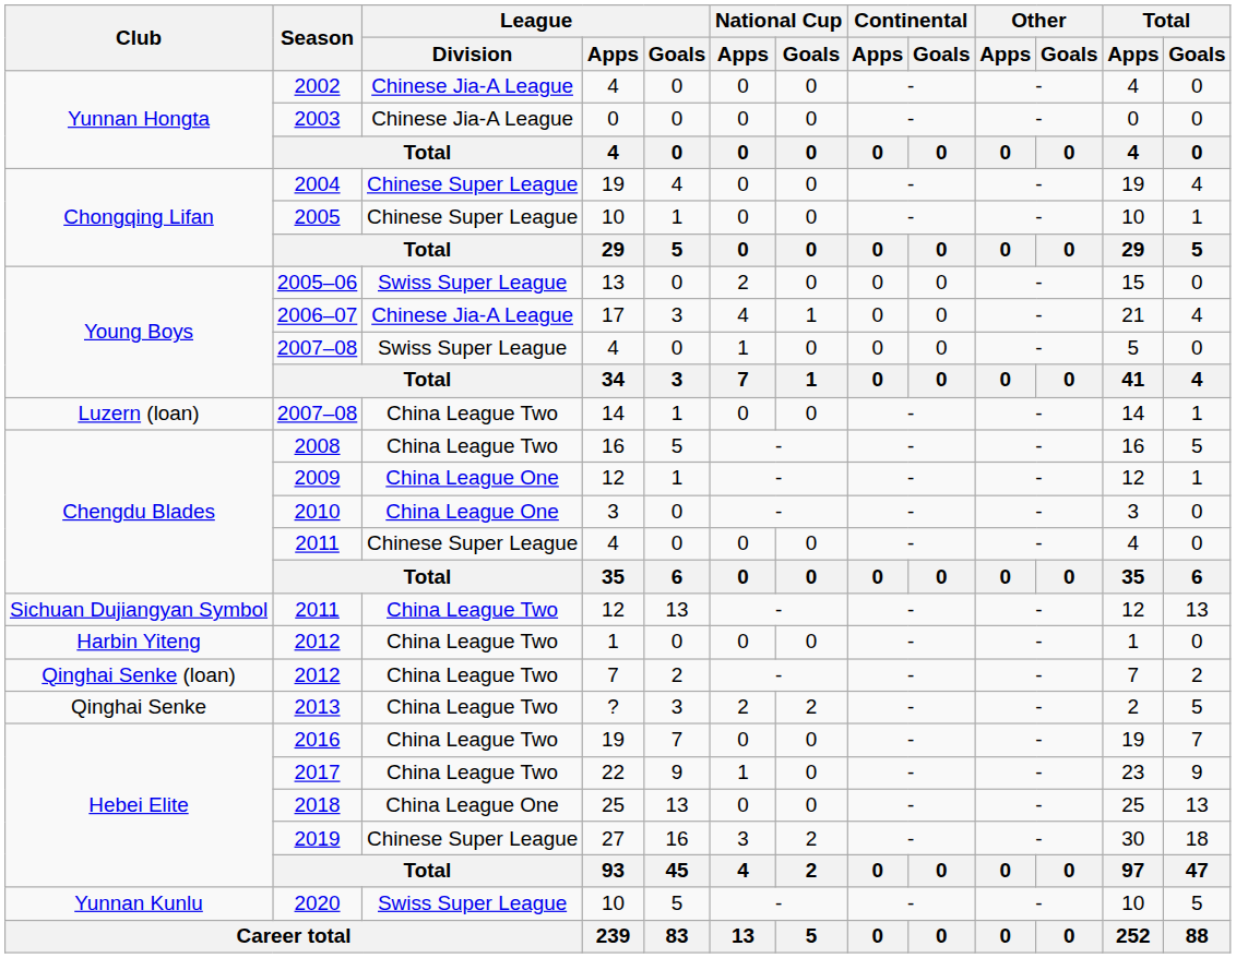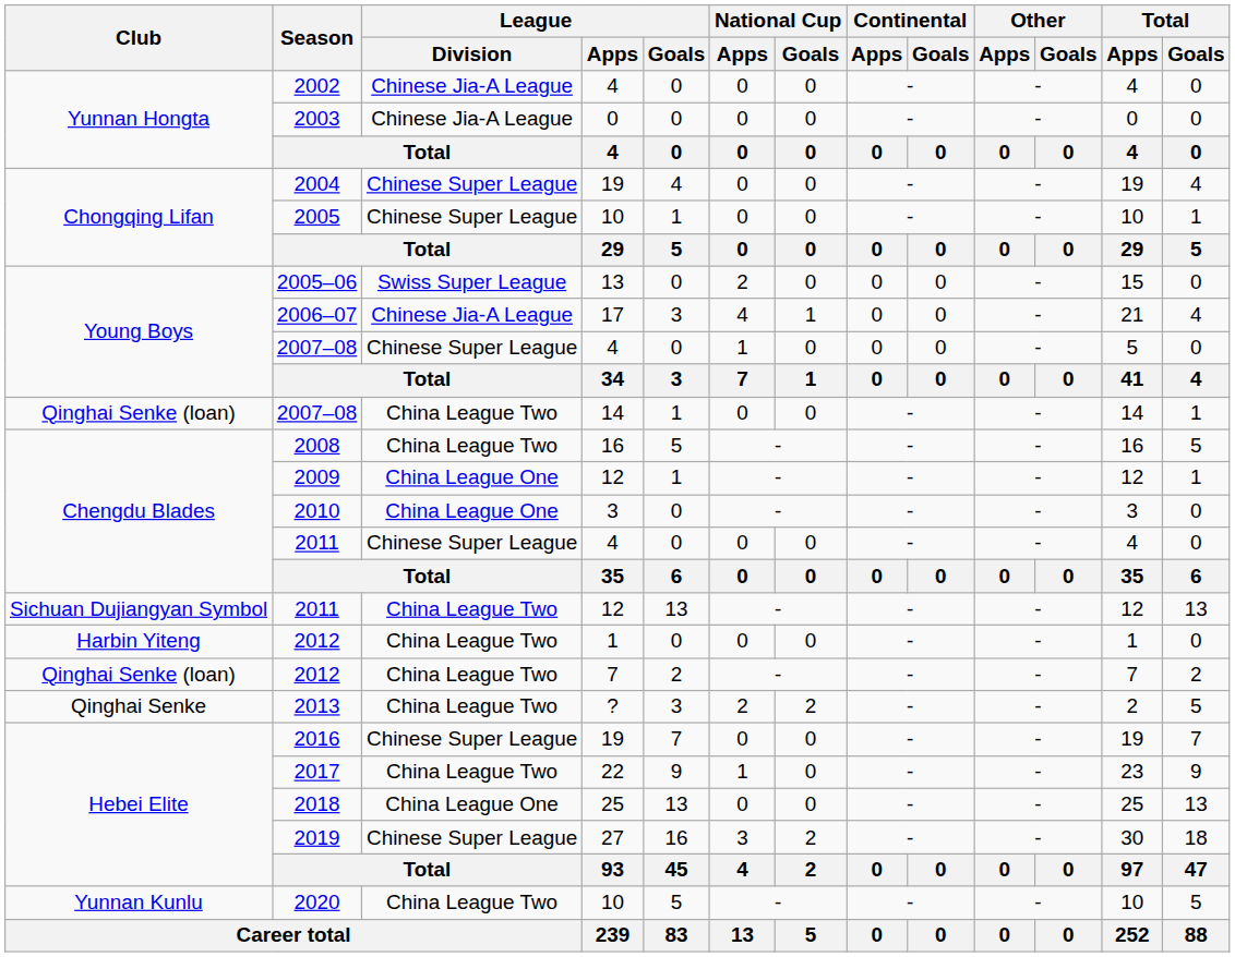 <table class="wikitable" style="text-align: center">
 <tr>
 <th rowspan="2">Club</th>
 <th rowspan="2">Season</th>
 <th colspan="3">League</th>
 <th colspan="2">National Cup</th>
 <th colspan="2">Continental</th>
 <th colspan="2">Other</th>
 <th colspan="2">Total</th>
 </tr>
 <tr>
 <th>Division</th>
 <th>Apps</th>
 <th>Goals</th>
 <th>Apps</th>
 <th>Goals</th>
 <th>Apps</th>
 <th>Goals</th>
 <th>Apps</th>
 <th>Goals</th>
 <th>Apps</th>
 <th>Goals</th>
 </tr>
 <tr>
 <td rowspan=3><a href='#'>Yunnan Hongta</a></td>
 <td><a href='#'>2002</a></td>
 <td><a href='#'>Chinese Jia-A League</a></td>
 <td>4</td>
 <td>0</td>
 <td>0</td>
 <td>0</td>
 <td colspan="2">-</td>
 <td colspan="2">-</td>
 <td>4</td>
 <td>0</td>
 </tr>
 <tr>
 <td><a href='#'>2003</a></td>
 <td>Chinese Jia-A League</td>
 <td>0</td>
 <td>0</td>
 <td>0</td>
 <td>0</td>
 <td colspan="2">-</td>
 <td colspan="2">-</td>
 <td>0</td>
 <td>0</td>
 </tr>
 <tr>
 <th colspan=2>Total</th>
 <th>4</th>
 <th>0</th>
 <th>0</th>
 <th>0</th>
 <th>0</th>
 <th>0</th>
 <th>0</th>
 <th>0</th>
 <th>4</th>
 <th>0</th>
 </tr>
 <tr>
 <td rowspan=3><a href='#'>Chongqing Lifan</a></td>
 <td><a href='#'>2004</a></td>
 <td><a href='#'>Chinese Super League</a></td>
 <td>19</td>
 <td>4</td>
 <td>0</td>
 <td>0</td>
 <td colspan="2">-</td>
 <td colspan="2">-</td>
 <td>19</td>
 <td>4</td>
 </tr>
 <tr>
 <td><a href='#'>2005</a></td>
 <td>Chinese Super League</td>
 <td>10</td>
 <td>1</td>
 <td>0</td>
 <td>0</td>
 <td colspan="2">-</td>
 <td colspan="2">-</td>
 <td>10</td>
 <td>1</td>
 </tr>
 <tr>
 <th colspan=2>Total</th>
 <th>29</th>
 <th>5</th>
 <th>0</th>
 <th>0</th>
 <th>0</th>
 <th>0</th>
 <th>0</th>
 <th>0</th>
 <th>29</th>
 <th>5</th>
 </tr>
 <tr>
 <td rowspan=4><a href='#'>Young Boys</a></td>
 <td><a href='#'>2005–06</a></td>
 <td><a href='#'>Swiss Super League</a></td>
 <td>13</td>
 <td>0</td>
 <td>2</td>
 <td>0</td>
 <td>0</td>
 <td>0</td>
 <td colspan="2">-</td>
 <td>15</td>
 <td>0</td>
 </tr>
 <tr>
 <td><a href='#'>2006–07</a></td>
 <td><a href='#'>Chinese Jia-A League</a></td>
 <td>17</td>
 <td>3</td>
 <td>4</td>
 <td>1</td>
 <td>0</td>
 <td>0</td>
 <td colspan="2">-</td>
 <td>21</td>
 <td>4</td>
 </tr>
 <tr>
 <td><a href='#'>2007–08</a></td>
-<td>Swiss Super League</td>
+<td>Chinese Super League</td>
 <td>4</td>
 <td>0</td>
 <td>1</td>
 <td>0</td>
 <td>0</td>
 <td>0</td>
 <td colspan="2">-</td>
 <td>5</td>
 <td>0</td>
 </tr>
 <tr>
 <th colspan=2>Total</th>
 <th>34</th>
 <th>3</th>
 <th>7</th>
 <th>1</th>
 <th>0</th>
 <th>0</th>
 <th>0</th>
 <th>0</th>
 <th>41</th>
 <th>4</th>
 </tr>
 <tr>
-<td><a href='#'>Luzern</a> (loan)</td>
+<td><a href='#'>Qinghai Senke</a> (loan)</td>
 <td><a href='#'>2007–08</a></td>
 <td>China League Two</td>
 <td>14</td>
 <td>1</td>
 <td>0</td>
 <td>0</td>
 <td colspan="2">-</td>
 <td colspan="2">-</td>
 <td>14</td>
 <td>1</td>
 </tr>
 <tr>
 <td rowspan=5><a href='#'>Chengdu Blades</a></td>
 <td><a href='#'>2008</a></td>
 <td>China League Two</td>
 <td>16</td>
 <td>5</td>
 <td colspan="2">-</td>
 <td colspan="2">-</td>
 <td colspan="2">-</td>
 <td>16</td>
 <td>5</td>
 </tr>
 <tr>
 <td><a href='#'>2009</a></td>
 <td><a href='#'>China League One</a></td>
 <td>12</td>
 <td>1</td>
 <td colspan="2">-</td>
 <td colspan="2">-</td>
 <td colspan="2">-</td>
 <td>12</td>
 <td>1</td>
 </tr>
 <tr>
 <td><a href='#'>2010</a></td>
 <td><a href='#'>China League One</a></td>
 <td>3</td>
 <td>0</td>
 <td colspan="2">-</td>
 <td colspan="2">-</td>
 <td colspan="2">-</td>
 <td>3</td>
 <td>0</td>
 </tr>
 <tr>
 <td><a href='#'>2011</a></td>
 <td>Chinese Super League</td>
 <td>4</td>
 <td>0</td>
 <td>0</td>
 <td>0</td>
 <td colspan="2">-</td>
 <td colspan="2">-</td>
 <td>4</td>
 <td>0</td>
 </tr>
 <tr>
 <th colspan=2>Total</th>
 <th>35</th>
 <th>6</th>
 <th>0</th>
 <th>0</th>
 <th>0</th>
 <th>0</th>
 <th>0</th>
 <th>0</th>
 <th>35</th>
 <th>6</th>
 </tr>
 <tr>
 <td><a href='#'>Sichuan Dujiangyan Symbol</a></td>
 <td><a href='#'>2011</a></td>
 <td><a href='#'>China League Two</a></td>
 <td>12</td>
 <td>13</td>
 <td colspan="2">-</td>
 <td colspan="2">-</td>
 <td colspan="2">-</td>
 <td>12</td>
 <td>13</td>
 </tr>
 <tr>
 <td><a href='#'>Harbin Yiteng</a></td>
 <td><a href='#'>2012</a></td>
 <td>China League Two</td>
 <td>1</td>
 <td>0</td>
 <td>0</td>
 <td>0</td>
 <td colspan="2">-</td>
 <td colspan="2">-</td>
 <td>1</td>
 <td>0</td>
 </tr>
 <tr>
 <td><a href='#'>Qinghai Senke</a> (loan)</td>
 <td><a href='#'>2012</a></td>
 <td>China League Two</td>
 <td>7</td>
 <td>2</td>
 <td colspan="2">-</td>
 <td colspan="2">-</td>
 <td colspan="2">-</td>
 <td>7</td>
 <td>2</td>
 </tr>
 <tr>
 <td>Qinghai Senke</td>
 <td><a href='#'>2013</a></td>
 <td>China League Two</td>
 <td>?</td>
 <td>3</td>
 <td>2</td>
 <td>2</td>
 <td colspan="2">-</td>
 <td colspan="2">-</td>
 <td>2</td>
 <td>5</td>
 </tr>
 <tr>
 <td rowspan=5><a href='#'>Hebei Elite</a></td>
 <td><a href='#'>2016</a></td>
-<td>China League Two</td>
+<td>Chinese Super League</td>
 <td>19</td>
 <td>7</td>
 <td>0</td>
 <td>0</td>
 <td colspan="2">-</td>
 <td colspan="2">-</td>
 <td>19</td>
 <td>7</td>
 </tr>
 <tr>
 <td><a href='#'>2017</a></td>
 <td>China League Two</td>
 <td>22</td>
 <td>9</td>
 <td>1</td>
 <td>0</td>
 <td colspan="2">-</td>
 <td colspan="2">-</td>
 <td>23</td>
 <td>9</td>
 </tr>
 <tr>
 <td><a href='#'>2018</a></td>
 <td>China League One</td>
 <td>25</td>
 <td>13</td>
 <td>0</td>
 <td>0</td>
 <td colspan="2">-</td>
 <td colspan="2">-</td>
 <td>25</td>
 <td>13</td>
 </tr>
 <tr>
 <td><a href='#'>2019</a></td>
 <td>Chinese Super League</td>
 <td>27</td>
 <td>16</td>
 <td>3</td>
 <td>2</td>
 <td colspan="2">-</td>
 <td colspan="2">-</td>
 <td>30</td>
 <td>18</td>
 </tr>
 <tr>
 <th colspan=2>Total</th>
 <th>93</th>
 <th>45</th>
 <th>4</th>
 <th>2</th>
 <th>0</th>
 <th>0</th>
 <th>0</th>
 <th>0</th>
 <th>97</th>
 <th>47</th>
 </tr>
 <tr>
 <td><a href='#'>Yunnan Kunlu</a></td>
 <td><a href='#'>2020</a></td>
-<td><a href='#'>Swiss Super League</a></td>
+<td>China League Two</td>
 <td>10</td>
 <td>5</td>
 <td colspan="2">-</td>
 <td colspan="2">-</td>
 <td colspan="2">-</td>
 <td>10</td>
 <td>5</td>
 </tr>
 <tr>
 <th colspan=3>Career total</th>
 <th>239</th>
 <th>83</th>
 <th>13</th>
 <th>5</th>
 <th>0</th>
 <th>0</th>
 <th>0</th>
 <th>0</th>
 <th>252</th>
 <th>88</th>
 </tr>
 </table>
